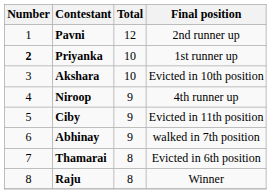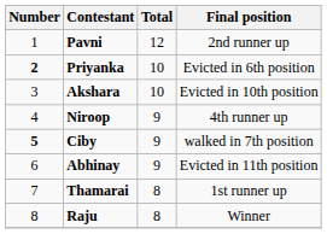 <table class="wikitable" style="text-align:center; line-height:20px; width:auto;">
 <tr>
 <th scope="col">Number</th>
 <th scope="col">Contestant</th>
 <th scope="col">Total</th>
 <th scope="col">Final position</th>
 </tr>
 <tr>
 <td>1</td>
 <td style="text-align:left"><strong>Pavni</strong></td>
 <td>12</td>
 <td>2nd runner up</td>
 </tr>
 <tr>
 <td><strong>2</strong></td>
 <td style="text-align:left"><strong>Priyanka</strong></td>
 <td>10</td>
-<td>1st runner up</td>
+<td>Evicted in 6th position</td>
 </tr>
 <tr>
 <td>3</td>
 <td style="text-align:left"><strong>Akshara</strong></td>
 <td>10</td>
 <td>Evicted in 10th position</td>
 </tr>
 <tr>
 <td>4</td>
 <td style="text-align:left"><strong>Niroop</strong></td>
 <td>9</td>
 <td>4th runner up</td>
 </tr>
 <tr>
-<td>5</td>
+<td><strong>5</strong></td>
 <td style="text-align:left"><strong>Ciby</strong></td>
 <td>9</td>
-<td>Evicted in 11th position</td>
+<td>walked in 7th position</td>
 </tr>
 <tr>
 <td>6</td>
 <td style="text-align:left"><strong>Abhinay</strong></td>
 <td>9</td>
-<td>walked in 7th position</td>
+<td>Evicted in 11th position</td>
 </tr>
 <tr>
 <td>7</td>
 <td style="text-align:left"><strong>Thamarai</strong></td>
 <td>8</td>
-<td>Evicted in 6th position</td>
+<td>1st runner up</td>
 </tr>
 <tr>
 <td>8</td>
 <td style="text-align:left"><strong>Raju</strong></td>
 <td>8</td>
 <td>Winner</td>
 </tr>
 <tr>
 </tr>
 </table>
